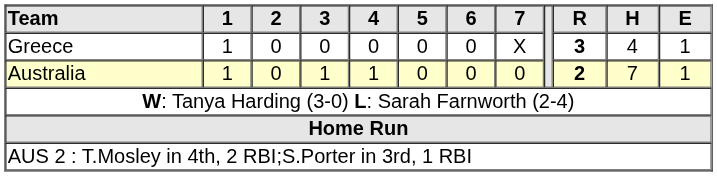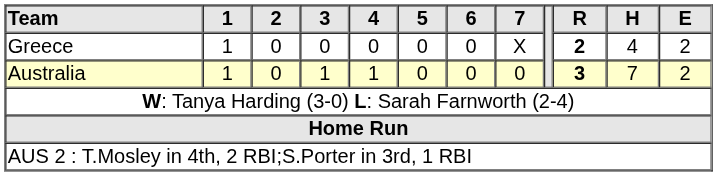 <table border=1 cellspacing=0 width=567 style="margin-left:3em;">
 <tr style="text-align:center; background-color:#e6e6e6;">
 <th align=left width=28%>Team</th>
 <th width=33>1</th>
 <th width=33>2</th>
 <th width=33>3</th>
 <th width=33>4</th>
 <th width=33>5</th>
 <th width=33>6</th>
 <th width=33>7</th>
 <th rowspan="3" width=3></th>
 <th width=36>R</th>
 <th width=36>H</th>
 <th width=36>E</th>
 </tr>
 <tr style="text-align:center;">
 <td align=left> Greece</td>
 <td>1</td>
 <td>0</td>
 <td>0</td>
 <td>0</td>
 <td>0</td>
 <td>0</td>
 <td>X</td>
-<td><strong>3</strong></td>
+<td><strong>2</strong></td>
 <td>4</td>
-<td>1</td>
+<td>2</td>
 </tr>
 <tr style="text-align:center;" bgcolor="#ffffcc">
 <td align=left> Australia</td>
 <td>1</td>
 <td>0</td>
 <td>1</td>
 <td>1</td>
 <td>0</td>
 <td>0</td>
 <td>0</td>
-<td><strong>2</strong></td>
+<td><strong>3</strong></td>
 <td>7</td>
-<td>1</td>
+<td>2</td>
 </tr>
 <tr style="text-align:center;">
 <td colspan=13><strong>W</strong>: Tanya Harding (3-0) <strong>L</strong>: Sarah Farnworth (2-4)</td>
 </tr>
 <tr style="text-align:center; background-color:#e6e6e6;">
 <th colspan=13>Home Run</th>
 </tr>
 <tr style="text-align:left;">
 <td colspan=13>AUS 2 : T.Mosley in 4th, 2 RBI;S.Porter in 3rd, 1 RBI</td>
 </tr>
 </table>
